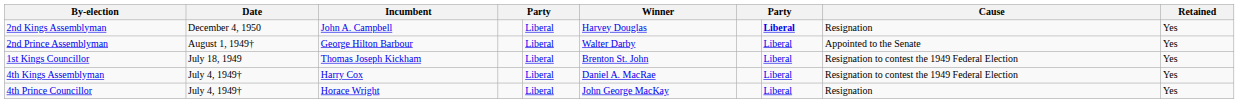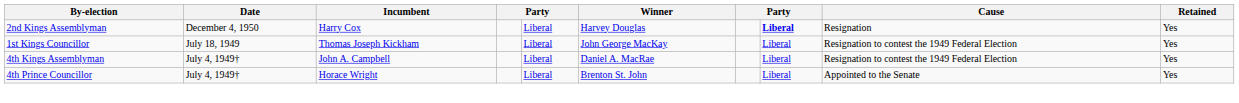 <table class=wikitable style="width:100%">
 <tr>
 <th>By-election</th>
 <th>Date</th>
 <th>Incumbent</th>
 <th colspan=2>Party</th>
 <th>Winner</th>
 <th colspan=2>Party</th>
 <th>Cause</th>
 <th>Retained</th>
 </tr>
 <tr>
 <td><a href='#'>2nd Kings Assemblyman</a></td>
 <td>December 4, 1950</td>
-<td><a href='#'>John A. Campbell</a></td>
+<td><a href='#'>Harry Cox</a></td>
 <td>    </td>
 <td><a href='#'>Liberal</a></td>
 <td><a href='#'>Harvey Douglas</a></td>
 <td>    </td>
 <td><strong><a href='#'>Liberal</a></strong></td>
 <td>Resignation</td>
 <td>Yes</td>
 </tr>
 <tr>
-<td><a href='#'>2nd Prince Assemblyman</a></td>
-<td>August 1, 1949†</td>
-<td><a href='#'>George Hilton Barbour</a></td>
-<td>    </td>
-<td><a href='#'>Liberal</a></td>
-<td><a href='#'>Walter Darby</a></td>
-<td>    </td>
-<td><a href='#'>Liberal</a></td>
-<td>Appointed to the Senate</td>
-<td>Yes</td>
-</tr>
-<tr>
 <td><a href='#'>1st Kings Councillor</a></td>
 <td>July 18, 1949</td>
 <td><a href='#'>Thomas Joseph Kickham</a></td>
 <td>    </td>
 <td><a href='#'>Liberal</a></td>
-<td><a href='#'>Brenton St. John</a></td>
+<td><a href='#'>John George MacKay</a></td>
 <td>    </td>
 <td><a href='#'>Liberal</a></td>
 <td>Resignation to contest the 1949 Federal Election</td>
 <td>Yes</td>
 </tr>
 <tr>
 <td><a href='#'>4th Kings Assemblyman</a></td>
 <td>July 4, 1949†</td>
-<td><a href='#'>Harry Cox</a></td>
+<td><a href='#'>John A. Campbell</a></td>
 <td>    </td>
 <td><a href='#'>Liberal</a></td>
 <td><a href='#'>Daniel A. MacRae</a></td>
 <td>    </td>
 <td><a href='#'>Liberal</a></td>
 <td>Resignation to contest the 1949 Federal Election</td>
 <td>Yes</td>
 </tr>
 <tr>
 <td><a href='#'>4th Prince Councillor</a></td>
 <td>July 4, 1949†</td>
 <td><a href='#'>Horace Wright</a></td>
 <td>    </td>
 <td><a href='#'>Liberal</a></td>
-<td><a href='#'>John George MacKay</a></td>
+<td><a href='#'>Brenton St. John</a></td>
 <td>    </td>
 <td><a href='#'>Liberal</a></td>
-<td>Resignation</td>
+<td>Appointed to the Senate</td>
 <td>Yes</td>
 </tr>
 </table>
